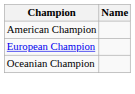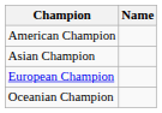 <table class="wikitable">
 <tr>
 <th>Champion</th>
 <th>Name</th>
 </tr>
 <tr>
 <td>American Champion</td>
+<td></td>
+</tr>
+<tr>
+<td>Asian Champion</td>
 <td></td>
 </tr>
 <tr>
 <td><a href='#'>European Champion</a></td>
 <td></td>
 </tr>
 <tr>
 <td>Oceanian Champion</td>
 <td></td>
 </tr>
 </table>
